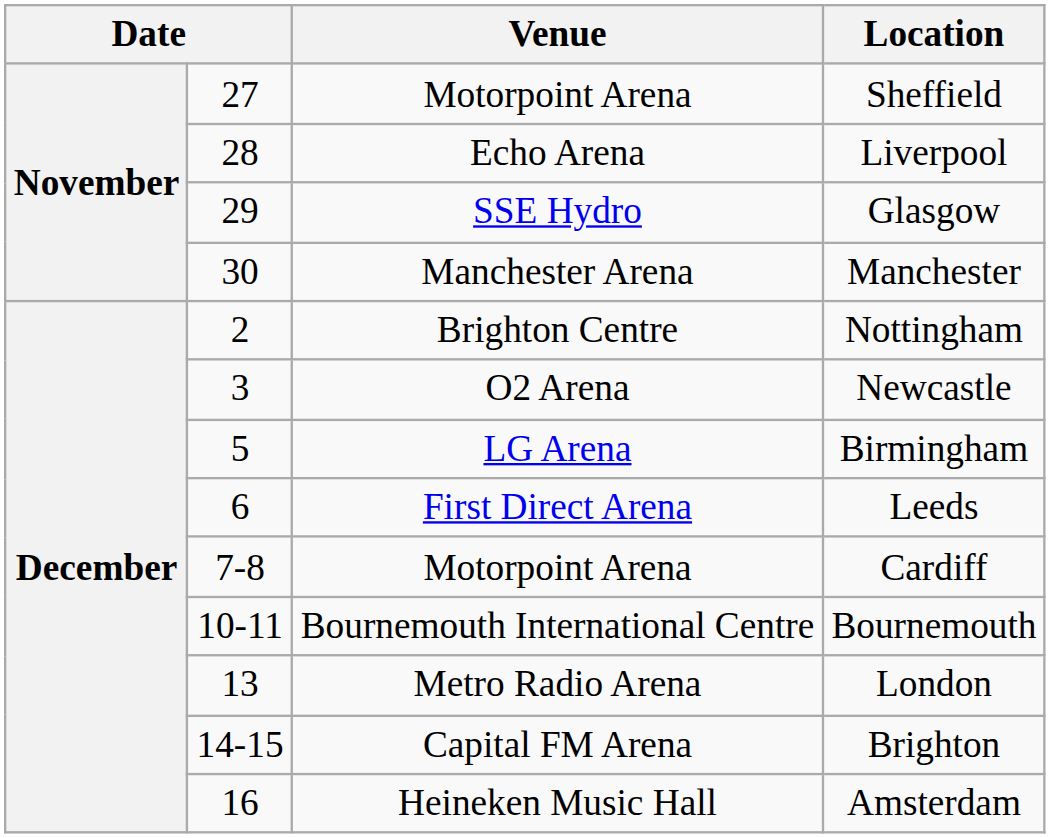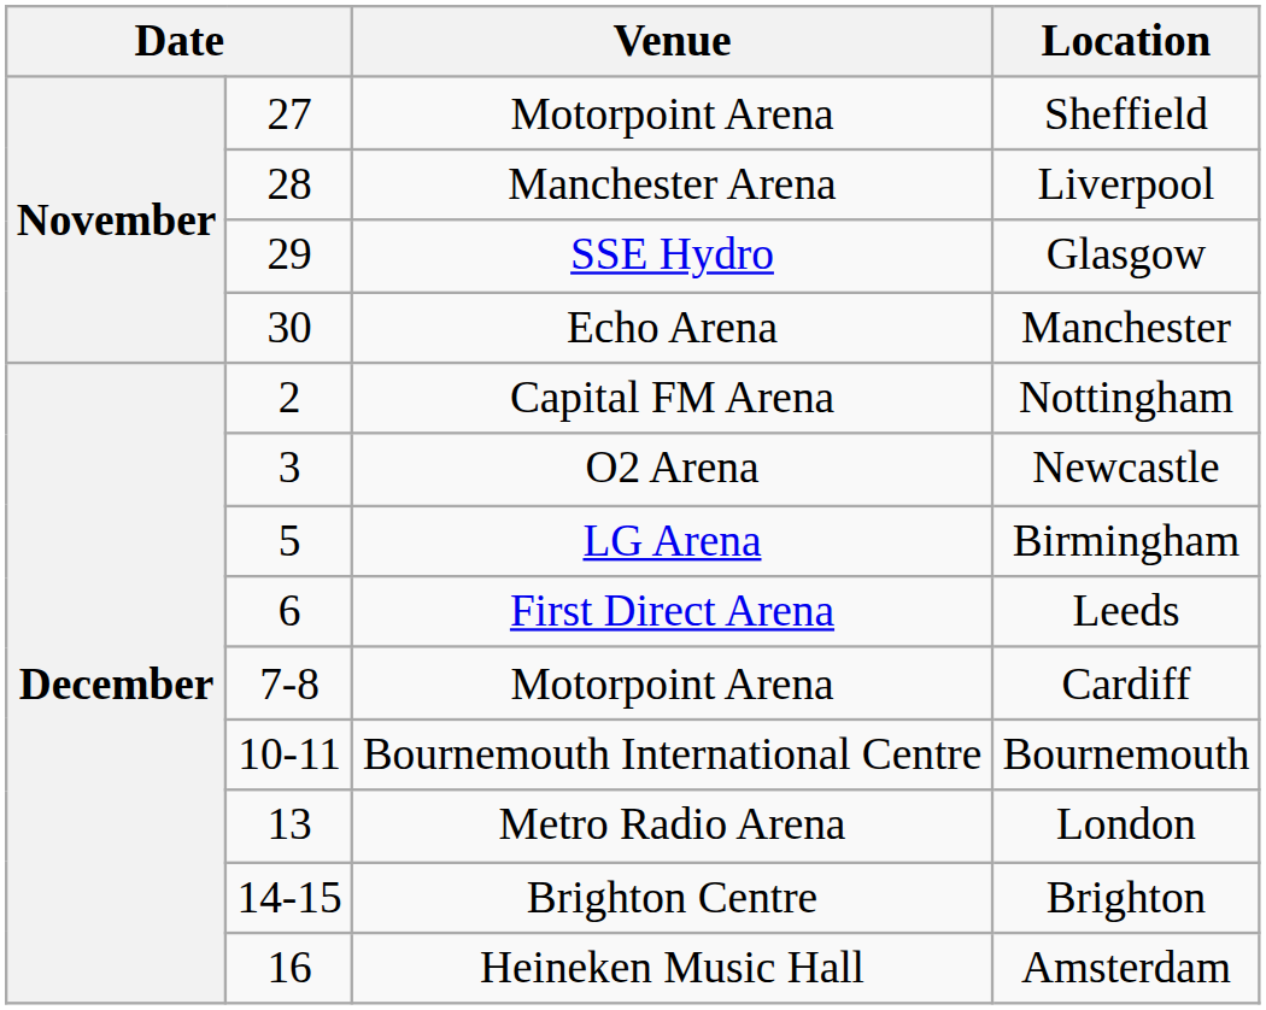 <table class="wikitable sortable plainrowheaders" style="text-align:center;">
 <tr>
 <th scope="col" colspan=2>Date</th>
 <th scope="col">Venue</th>
 <th scope="col">Location</th>
 </tr>
 <tr>
 <th rowspan=4>November</th>
 <td>27</td>
 <td>Motorpoint Arena</td>
 <td>Sheffield</td>
 </tr>
 <tr>
 <td>28</td>
-<td>Echo Arena</td>
+<td>Manchester Arena</td>
 <td>Liverpool</td>
 </tr>
 <tr>
 <td>29</td>
 <td><a href='#'>SSE Hydro</a></td>
 <td>Glasgow</td>
 </tr>
 <tr>
 <td>30</td>
-<td>Manchester Arena</td>
+<td>Echo Arena</td>
 <td>Manchester</td>
 </tr>
 <tr>
 <th rowspan=10>December</th>
 <td>2</td>
-<td>Brighton Centre</td>
+<td>Capital FM Arena</td>
 <td>Nottingham</td>
 </tr>
 <tr>
 <td>3</td>
 <td>O2 Arena</td>
 <td>Newcastle</td>
 </tr>
 <tr>
 <td>5</td>
 <td><a href='#'>LG Arena</a></td>
 <td>Birmingham</td>
 </tr>
 <tr>
 <td>6</td>
 <td><a href='#'>First Direct Arena</a></td>
 <td>Leeds</td>
 </tr>
 <tr>
 <td>7-8</td>
 <td>Motorpoint Arena</td>
 <td>Cardiff</td>
 </tr>
 <tr>
 <td>10-11</td>
 <td>Bournemouth International Centre</td>
 <td>Bournemouth</td>
 </tr>
 <tr>
 <td>13</td>
 <td>Metro Radio Arena</td>
 <td>London</td>
 </tr>
 <tr>
 <td>14-15</td>
-<td>Capital FM Arena</td>
+<td>Brighton Centre</td>
 <td>Brighton</td>
 </tr>
 <tr>
 <td>16</td>
 <td>Heineken Music Hall</td>
 <td>Amsterdam</td>
 </tr>
 </table>
